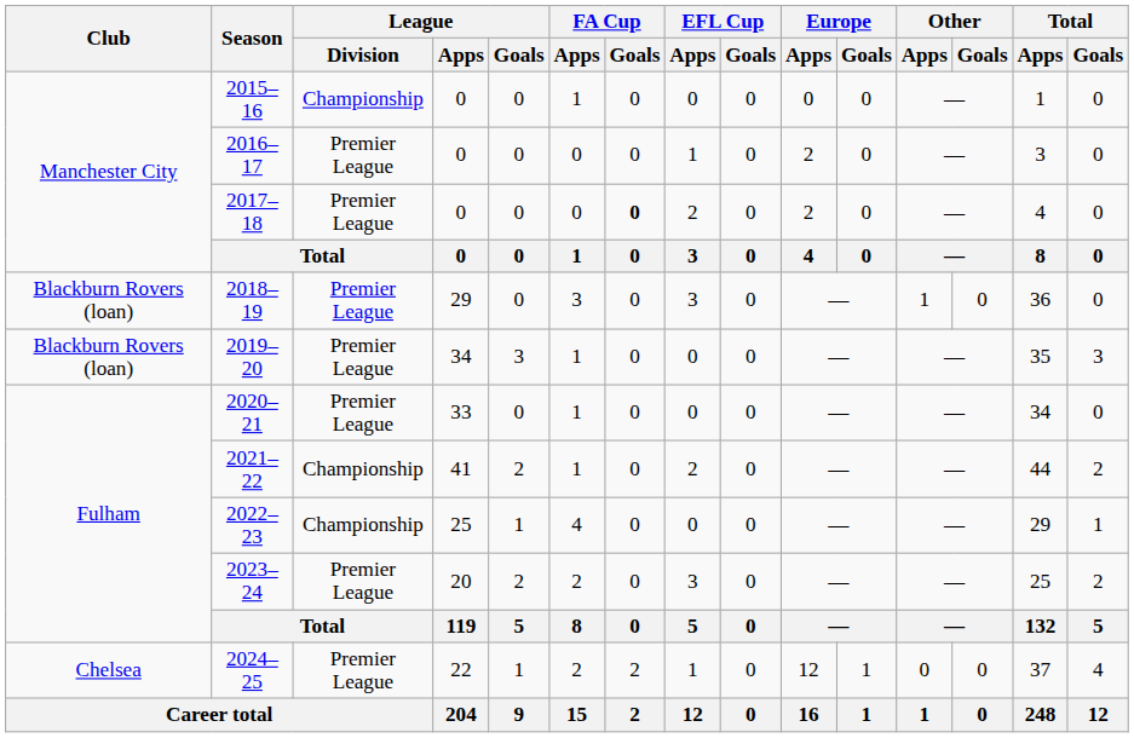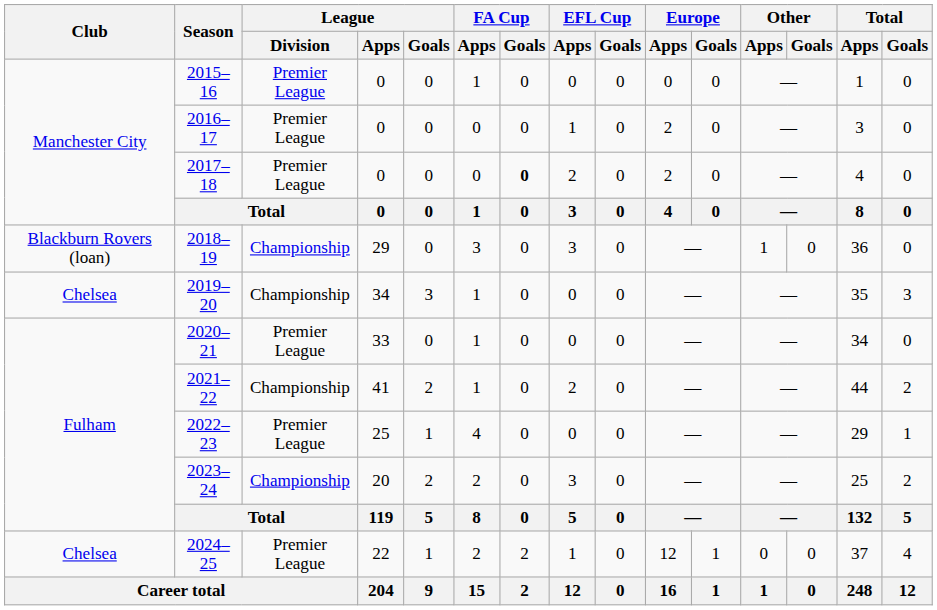 <table class="wikitable" style="text-align: center;">
 <tr>
 <th rowspan="2">Club</th>
 <th rowspan="2">Season</th>
 <th colspan="3">League</th>
 <th colspan="2"><a href='#'>FA Cup</a></th>
 <th colspan="2"><a href='#'>EFL Cup</a></th>
 <th colspan="2"><a href='#'>Europe</a></th>
 <th colspan="2">Other</th>
 <th colspan="2">Total</th>
 </tr>
 <tr>
 <th>Division</th>
 <th>Apps</th>
 <th>Goals</th>
 <th>Apps</th>
 <th>Goals</th>
 <th>Apps</th>
 <th>Goals</th>
 <th>Apps</th>
 <th>Goals</th>
 <th>Apps</th>
 <th>Goals</th>
 <th>Apps</th>
 <th>Goals</th>
 </tr>
 <tr>
 <td rowspan="4"><a href='#'>Manchester City</a></td>
 <td><a href='#'>2015–16</a></td>
-<td><a href='#'>Championship</a></td>
+<td><a href='#'>Premier League</a></td>
 <td>0</td>
 <td>0</td>
 <td>1</td>
 <td>0</td>
 <td>0</td>
 <td>0</td>
 <td>0</td>
 <td>0</td>
 <td colspan="2">—</td>
 <td>1</td>
 <td>0</td>
 </tr>
 <tr>
 <td><a href='#'>2016–17</a></td>
 <td>Premier League</td>
 <td>0</td>
 <td>0</td>
 <td>0</td>
 <td>0</td>
 <td>1</td>
 <td>0</td>
 <td>2</td>
 <td>0</td>
 <td colspan="2">—</td>
 <td>3</td>
 <td>0</td>
 </tr>
 <tr>
 <td><a href='#'>2017–18</a></td>
 <td>Premier League</td>
 <td>0</td>
 <td>0</td>
 <td>0</td>
 <td><strong>0</strong></td>
 <td>2</td>
 <td>0</td>
 <td>2</td>
 <td>0</td>
 <td colspan="2">—</td>
 <td>4</td>
 <td>0</td>
 </tr>
 <tr>
 <th colspan="2">Total</th>
 <th>0</th>
 <th>0</th>
 <th>1</th>
 <th>0</th>
 <th>3</th>
 <th>0</th>
 <th>4</th>
 <th>0</th>
 <th colspan="2">—</th>
 <th>8</th>
 <th>0</th>
 </tr>
 <tr>
 <td><a href='#'>Blackburn Rovers</a> (loan)</td>
 <td><a href='#'>2018–19</a></td>
-<td><a href='#'>Premier League</a></td>
+<td><a href='#'>Championship</a></td>
 <td>29</td>
 <td>0</td>
 <td>3</td>
 <td>0</td>
 <td>3</td>
 <td>0</td>
 <td colspan="2">—</td>
 <td>1</td>
 <td>0</td>
 <td>36</td>
 <td>0</td>
 </tr>
 <tr>
-<td><a href='#'>Blackburn Rovers</a> (loan)</td>
+<td><a href='#'>Chelsea</a></td>
 <td><a href='#'>2019–20</a></td>
-<td>Premier League</td>
+<td>Championship</td>
 <td>34</td>
 <td>3</td>
 <td>1</td>
 <td>0</td>
 <td>0</td>
 <td>0</td>
 <td colspan="2">—</td>
 <td colspan="2">—</td>
 <td>35</td>
 <td>3</td>
 </tr>
 <tr>
 <td rowspan="5"><a href='#'>Fulham</a></td>
 <td><a href='#'>2020–21</a></td>
 <td>Premier League</td>
 <td>33</td>
 <td>0</td>
 <td>1</td>
 <td>0</td>
 <td>0</td>
 <td>0</td>
 <td colspan="2">—</td>
 <td colspan="2">—</td>
 <td>34</td>
 <td>0</td>
 </tr>
 <tr>
 <td><a href='#'>2021–22</a></td>
 <td>Championship</td>
 <td>41</td>
 <td>2</td>
 <td>1</td>
 <td>0</td>
 <td>2</td>
 <td>0</td>
 <td colspan="2">—</td>
 <td colspan="2">—</td>
 <td>44</td>
 <td>2</td>
 </tr>
 <tr>
 <td><a href='#'>2022–23</a></td>
-<td>Championship</td>
+<td>Premier League</td>
 <td>25</td>
 <td>1</td>
 <td>4</td>
 <td>0</td>
 <td>0</td>
 <td>0</td>
 <td colspan="2">—</td>
 <td colspan="2">—</td>
 <td>29</td>
 <td>1</td>
 </tr>
 <tr>
 <td><a href='#'>2023–24</a></td>
-<td>Premier League</td>
+<td><a href='#'>Championship</a></td>
 <td>20</td>
 <td>2</td>
 <td>2</td>
 <td>0</td>
 <td>3</td>
 <td>0</td>
 <td colspan="2">—</td>
 <td colspan="2">—</td>
 <td>25</td>
 <td>2</td>
 </tr>
 <tr>
 <th colspan="2">Total</th>
 <th>119</th>
 <th>5</th>
 <th>8</th>
 <th>0</th>
 <th>5</th>
 <th>0</th>
 <th colspan="2">—</th>
 <th colspan="2">—</th>
 <th>132</th>
 <th>5</th>
 </tr>
 <tr>
 <td><a href='#'>Chelsea</a></td>
 <td><a href='#'>2024–25</a></td>
 <td>Premier League</td>
 <td>22</td>
 <td>1</td>
 <td>2</td>
 <td>2</td>
 <td>1</td>
 <td>0</td>
 <td>12</td>
 <td>1</td>
 <td>0</td>
 <td>0</td>
 <td>37</td>
 <td>4</td>
 </tr>
 <tr>
 <th colspan="3">Career total</th>
 <th>204</th>
 <th>9</th>
 <th>15</th>
 <th>2</th>
 <th>12</th>
 <th>0</th>
 <th>16</th>
 <th>1</th>
 <th>1</th>
 <th>0</th>
 <th>248</th>
 <th>12</th>
 </tr>
 </table>
